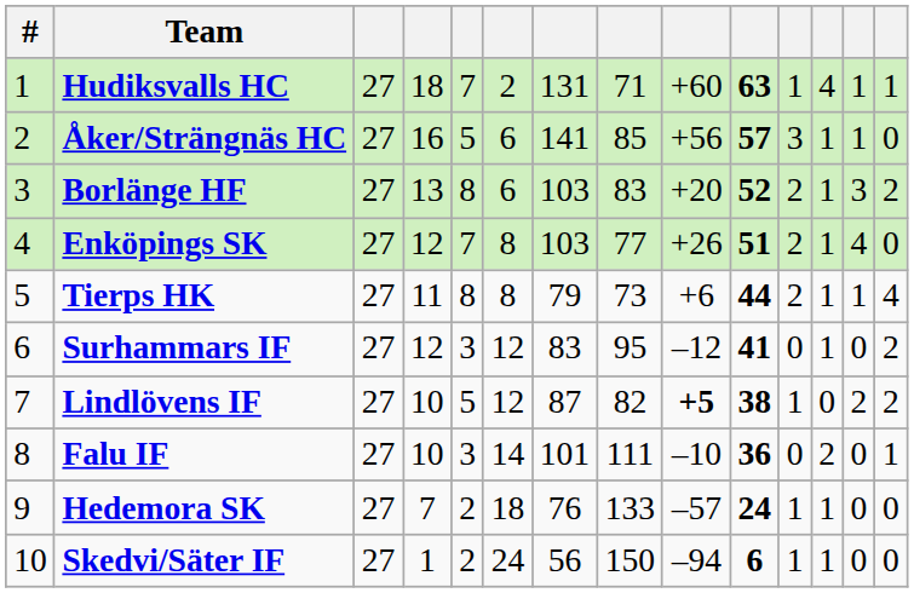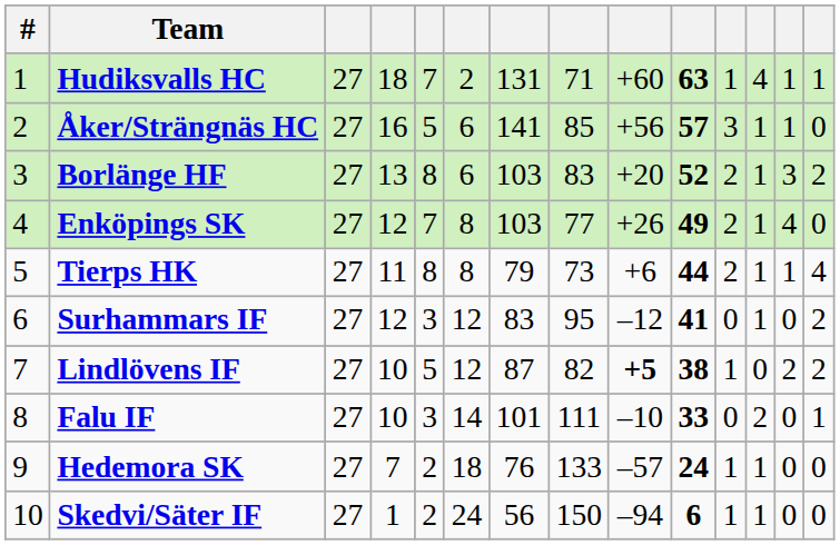 <table class="wikitable sortable">
 <tr>
 <th>#</th>
 <th>Team</th>
 <th></th>
 <th></th>
 <th></th>
 <th></th>
 <th></th>
 <th></th>
 <th></th>
 <th></th>
 <th></th>
 <th></th>
 <th></th>
 <th></th>
 </tr>
 <tr style="background: #D0F0C0;">
 <td>1</td>
 <td><strong><a href='#'>Hudiksvalls HC</a></strong></td>
 <td style="text-align: center;">27</td>
 <td style="text-align: center;">18</td>
 <td style="text-align: center;">7</td>
 <td style="text-align: center;">2</td>
 <td style="text-align: center;">131</td>
 <td style="text-align: center;">71</td>
 <td style="text-align: center;">+60</td>
 <td style="text-align: center;"><strong>63</strong></td>
 <td style="text-align: center;">1</td>
 <td style="text-align: center;">4</td>
 <td style="text-align: center;">1</td>
 <td style="text-align: center;">1</td>
 </tr>
 <tr style="background: #D0F0C0;">
 <td>2</td>
 <td><strong><a href='#'>Åker/Strängnäs HC</a></strong></td>
 <td style="text-align: center;">27</td>
 <td style="text-align: center;">16</td>
 <td style="text-align: center;">5</td>
 <td style="text-align: center;">6</td>
 <td style="text-align: center;">141</td>
 <td style="text-align: center;">85</td>
 <td style="text-align: center;">+56</td>
 <td style="text-align: center;"><strong>57</strong></td>
 <td style="text-align: center;">3</td>
 <td style="text-align: center;">1</td>
 <td style="text-align: center;">1</td>
 <td style="text-align: center;">0</td>
 </tr>
 <tr style="background: #D0F0C0;">
 <td>3</td>
 <td><strong><a href='#'>Borlänge HF</a></strong></td>
 <td style="text-align: center;">27</td>
 <td style="text-align: center;">13</td>
 <td style="text-align: center;">8</td>
 <td style="text-align: center;">6</td>
 <td style="text-align: center;">103</td>
 <td style="text-align: center;">83</td>
 <td style="text-align: center;">+20</td>
 <td style="text-align: center;"><strong>52</strong></td>
 <td style="text-align: center;">2</td>
 <td style="text-align: center;">1</td>
 <td style="text-align: center;">3</td>
 <td style="text-align: center;">2</td>
 </tr>
 <tr style="background: #D0F0C0;">
 <td>4</td>
 <td><strong><a href='#'>Enköpings SK</a></strong></td>
 <td style="text-align: center;">27</td>
 <td style="text-align: center;">12</td>
 <td style="text-align: center;">7</td>
 <td style="text-align: center;">8</td>
 <td style="text-align: center;">103</td>
 <td style="text-align: center;">77</td>
 <td style="text-align: center;">+26</td>
-<td style="text-align: center;"><strong>51</strong></td>
+<td style="text-align: center;"><strong>49</strong></td>
 <td style="text-align: center;">2</td>
 <td style="text-align: center;">1</td>
 <td style="text-align: center;">4</td>
 <td style="text-align: center;">0</td>
 </tr>
 <tr>
 <td>5</td>
 <td><strong><a href='#'>Tierps HK</a></strong></td>
 <td style="text-align: center;">27</td>
 <td style="text-align: center;">11</td>
 <td style="text-align: center;">8</td>
 <td style="text-align: center;">8</td>
 <td style="text-align: center;">79</td>
 <td style="text-align: center;">73</td>
 <td style="text-align: center;">+6</td>
 <td style="text-align: center;"><strong>44</strong></td>
 <td style="text-align: center;">2</td>
 <td style="text-align: center;">1</td>
 <td style="text-align: center;">1</td>
 <td style="text-align: center;">4</td>
 </tr>
 <tr>
 <td>6</td>
 <td><strong><a href='#'>Surhammars IF</a></strong></td>
 <td style="text-align: center;">27</td>
 <td style="text-align: center;">12</td>
 <td style="text-align: center;">3</td>
 <td style="text-align: center;">12</td>
 <td style="text-align: center;">83</td>
 <td style="text-align: center;">95</td>
 <td style="text-align: center;">–12</td>
 <td style="text-align: center;"><strong>41</strong></td>
 <td style="text-align: center;">0</td>
 <td style="text-align: center;">1</td>
 <td style="text-align: center;">0</td>
 <td style="text-align: center;">2</td>
 </tr>
 <tr>
 <td>7</td>
 <td><strong><a href='#'>Lindlövens IF</a></strong></td>
 <td style="text-align: center;">27</td>
 <td style="text-align: center;">10</td>
 <td style="text-align: center;">5</td>
 <td style="text-align: center;">12</td>
 <td style="text-align: center;">87</td>
 <td style="text-align: center;">82</td>
 <td style="text-align: center;"><strong>+5</strong></td>
 <td style="text-align: center;"><strong>38</strong></td>
 <td style="text-align: center;">1</td>
 <td style="text-align: center;">0</td>
 <td style="text-align: center;">2</td>
 <td style="text-align: center;">2</td>
 </tr>
 <tr>
 <td>8</td>
 <td><strong><a href='#'>Falu IF</a></strong></td>
 <td style="text-align: center;">27</td>
 <td style="text-align: center;">10</td>
 <td style="text-align: center;">3</td>
 <td style="text-align: center;">14</td>
 <td style="text-align: center;">101</td>
 <td style="text-align: center;">111</td>
 <td style="text-align: center;">–10</td>
-<td style="text-align: center;"><strong>36</strong></td>
+<td style="text-align: center;"><strong>33</strong></td>
 <td style="text-align: center;">0</td>
 <td style="text-align: center;">2</td>
 <td style="text-align: center;">0</td>
 <td style="text-align: center;">1</td>
 </tr>
 <tr>
 <td>9</td>
 <td><strong><a href='#'>Hedemora SK</a></strong></td>
 <td style="text-align: center;">27</td>
 <td style="text-align: center;">7</td>
 <td style="text-align: center;">2</td>
 <td style="text-align: center;">18</td>
 <td style="text-align: center;">76</td>
 <td style="text-align: center;">133</td>
 <td style="text-align: center;">–57</td>
 <td style="text-align: center;"><strong>24</strong></td>
 <td style="text-align: center;">1</td>
 <td style="text-align: center;">1</td>
 <td style="text-align: center;">0</td>
 <td style="text-align: center;">0</td>
 </tr>
 <tr>
 <td>10</td>
 <td><strong><a href='#'>Skedvi/Säter IF</a></strong></td>
 <td style="text-align: center;">27</td>
 <td style="text-align: center;">1</td>
 <td style="text-align: center;">2</td>
 <td style="text-align: center;">24</td>
 <td style="text-align: center;">56</td>
 <td style="text-align: center;">150</td>
 <td style="text-align: center;">–94</td>
 <td style="text-align: center;"><strong>6</strong></td>
 <td style="text-align: center;">1</td>
 <td style="text-align: center;">1</td>
 <td style="text-align: center;">0</td>
 <td style="text-align: center;">0</td>
 </tr>
 </table>
